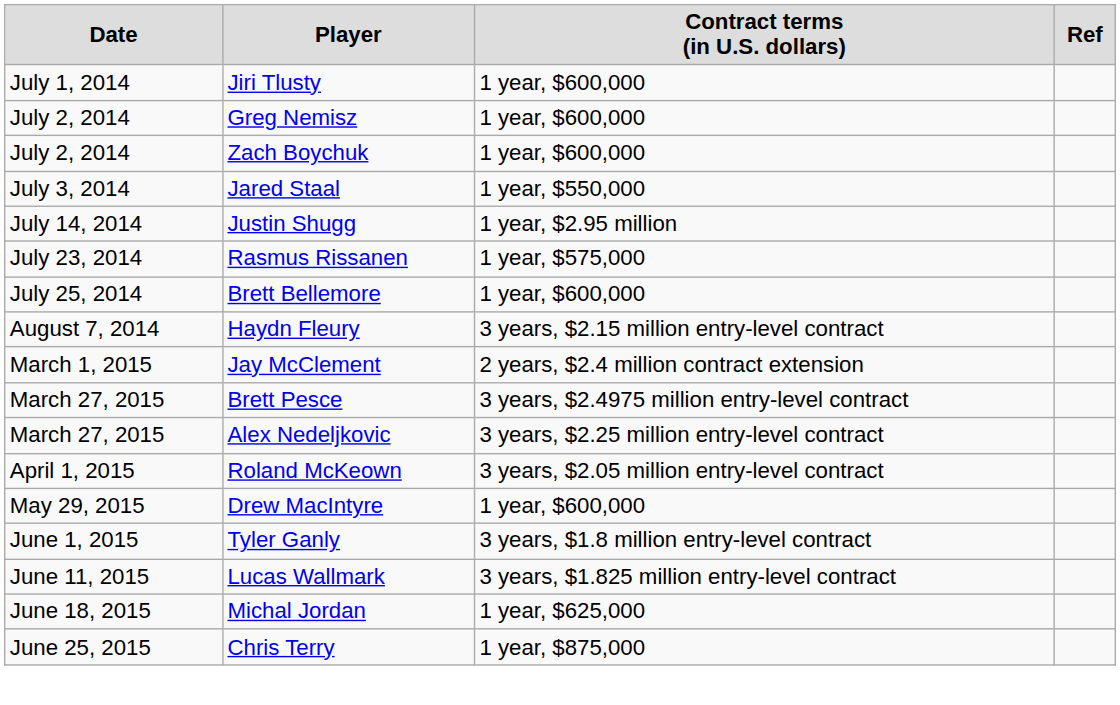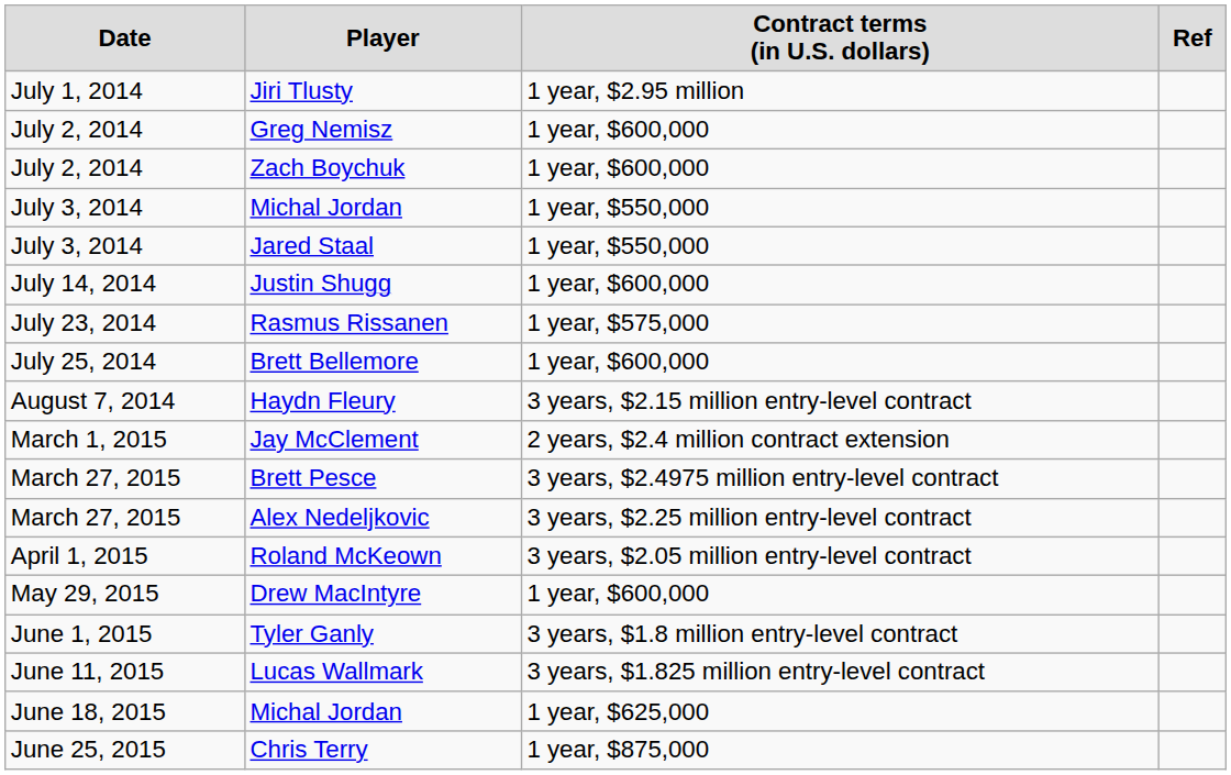 <table class="wikitable" style="border-collapse: collapse; width: 50em; padding: 3;">
 <tr align="center" bgcolor="#dddddd">
 <td><strong>Date</strong></td>
 <td><strong>Player</strong></td>
 <td><strong>Contract terms</strong><br><strong>(in U.S. dollars)</strong></td>
 <td><strong>Ref</strong></td>
 </tr>
 <tr>
 <td>July 1, 2014</td>
 <td><a href='#'>Jiri Tlusty</a></td>
-<td>1 year, $600,000</td>
+<td>1 year, $2.95 million</td>
 <td></td>
 </tr>
 <tr>
 <td>July 2, 2014</td>
 <td><a href='#'>Greg Nemisz</a></td>
 <td>1 year, $600,000</td>
 <td></td>
 </tr>
 <tr>
 <td>July 2, 2014</td>
 <td><a href='#'>Zach Boychuk</a></td>
 <td>1 year, $600,000</td>
 <td></td>
 </tr>
 <tr>
 <td>July 3, 2014</td>
+<td><a href='#'>Michal Jordan</a></td>
+<td>1 year, $550,000</td>
+<td></td>
+</tr>
+<tr>
+<td>July 3, 2014</td>
 <td><a href='#'>Jared Staal</a></td>
 <td>1 year, $550,000</td>
 <td></td>
 </tr>
 <tr>
 <td>July 14, 2014</td>
 <td><a href='#'>Justin Shugg</a></td>
-<td>1 year, $2.95 million</td>
+<td>1 year, $600,000</td>
 <td></td>
 </tr>
 <tr>
 <td>July 23, 2014</td>
 <td><a href='#'>Rasmus Rissanen</a></td>
 <td>1 year, $575,000</td>
 <td></td>
 </tr>
 <tr>
 <td>July 25, 2014</td>
 <td><a href='#'>Brett Bellemore</a></td>
 <td>1 year, $600,000</td>
 <td></td>
 </tr>
 <tr>
 <td>August 7, 2014</td>
 <td><a href='#'>Haydn Fleury</a></td>
 <td>3 years, $2.15 million entry-level contract</td>
 <td></td>
 </tr>
 <tr>
 <td>March 1, 2015</td>
 <td><a href='#'>Jay McClement</a></td>
 <td>2 years, $2.4 million contract extension</td>
 <td></td>
 </tr>
 <tr>
 <td>March 27, 2015</td>
 <td><a href='#'>Brett Pesce</a></td>
 <td>3 years, $2.4975 million entry-level contract</td>
 <td></td>
 </tr>
 <tr>
 <td>March 27, 2015</td>
 <td><a href='#'>Alex Nedeljkovic</a></td>
 <td>3 years, $2.25 million entry-level contract</td>
 <td></td>
 </tr>
 <tr>
 <td>April 1, 2015</td>
 <td><a href='#'>Roland McKeown</a></td>
 <td>3 years, $2.05 million entry-level contract</td>
 <td></td>
 </tr>
 <tr>
 <td>May 29, 2015</td>
 <td><a href='#'>Drew MacIntyre</a></td>
 <td>1 year, $600,000</td>
 <td></td>
 </tr>
 <tr>
 <td>June 1, 2015</td>
 <td><a href='#'>Tyler Ganly</a></td>
 <td>3 years, $1.8 million entry-level contract</td>
 <td></td>
 </tr>
 <tr>
 <td>June 11, 2015</td>
 <td><a href='#'>Lucas Wallmark</a></td>
 <td>3 years, $1.825 million entry-level contract</td>
 <td></td>
 </tr>
 <tr>
 <td>June 18, 2015</td>
 <td><a href='#'>Michal Jordan</a></td>
 <td>1 year, $625,000</td>
 <td></td>
 </tr>
 <tr>
 <td>June 25, 2015</td>
 <td><a href='#'>Chris Terry</a></td>
 <td>1 year, $875,000</td>
 <td></td>
 </tr>
 </table>
